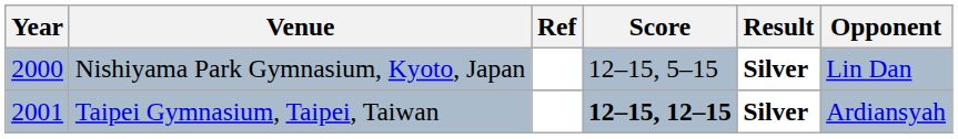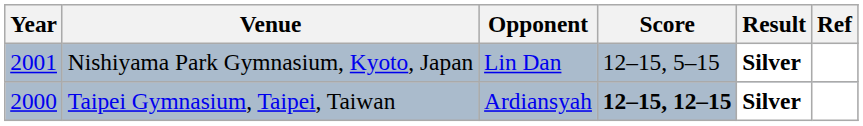 <table class="sortable wikitable" style="font-size: 95%">
 <tr>
 <th>Year</th>
 <th>Venue</th>
-<th>Ref</th>
+<th>Opponent</th>
 <th>Score</th>
 <th>Result</th>
-<th>Opponent</th>
+<th>Ref</th>
+</tr>
+<tr style="background:#AABBCC">
+<td align="center"><a href='#'>2001</a></td>
+<td align="left">Nishiyama Park Gymnasium, <a href='#'>Kyoto</a>, Japan</td>
+<td align="left"> <a href='#'>Lin Dan</a></td>
+<td align="left">12–15, 5–15</td>
+<td style="text-align:left; background:white"> <strong>Silver</strong></td>
+<td style="text-align:center; background:white"></td>
 </tr>
 <tr style="background:#AABBCC">
 <td align="center"><a href='#'>2000</a></td>
-<td align="left">Nishiyama Park Gymnasium, <a href='#'>Kyoto</a>, Japan</td>
-<td style="text-align:center; background:white"></td>
-<td align="left">12–15, 5–15</td>
-<td style="text-align:left; background:white"> <strong>Silver</strong></td>
-<td align="left"> <a href='#'>Lin Dan</a></td>
-</tr>
-<tr style="background:#AABBCC">
-<td align="center"><a href='#'>2001</a></td>
 <td align="left"><a href='#'>Taipei Gymnasium</a>, <a href='#'>Taipei</a>, Taiwan</td>
-<td style="text-align:center; background:white"></td>
+<td align="left"> <a href='#'>Ardiansyah</a></td>
 <td align="left"><strong>12–15, 12–15</strong></td>
 <td style="text-align:left; background:white"> <strong>Silver</strong></td>
-<td align="left"> <a href='#'>Ardiansyah</a></td>
+<td style="text-align:center; background:white"></td>
 </tr>
 </table>
